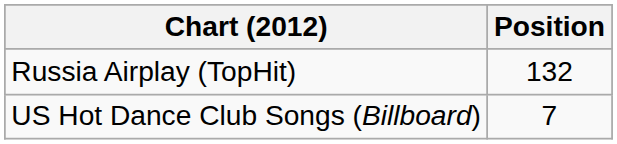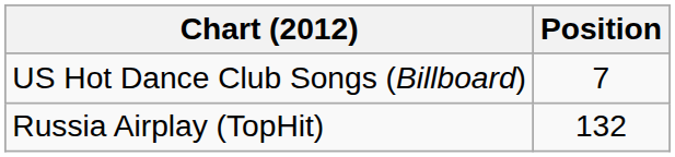 <table class="wikitable sortable">
 <tr>
 <th scope="col">Chart (2012)</th>
 <th scope="col">Position</th>
 </tr>
 <tr>
+<td>US Hot Dance Club Songs (<em>Billboard</em>)</td>
+<td align="center">7</td>
+</tr>
+<tr>
 <td>Russia Airplay (TopHit)</td>
 <td style="text-align:center;">132</td>
 </tr>
-<tr>
-<td>US Hot Dance Club Songs (<em>Billboard</em>)</td>
-<td align="center">7</td>
-</tr>
 </table>
